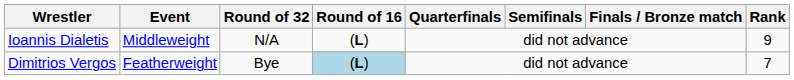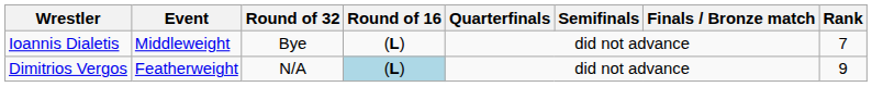 <table class=wikitable style="font-size:90%">
 <tr>
 <th>Wrestler</th>
 <th>Event</th>
 <th>Round of 32</th>
 <th>Round of 16</th>
 <th>Quarterfinals</th>
 <th>Semifinals</th>
 <th>Finals / Bronze match</th>
 <th>Rank</th>
 </tr>
 <tr>
 <td><a href='#'>Ioannis Dialetis</a></td>
 <td><a href='#'>Middleweight</a></td>
-<td align=center>N/A</td>
+<td align=center>Bye</td>
 <td align=center> (<strong>L</strong>)</td>
 <td align=center colspan=3>did not advance</td>
-<td align=center>9</td>
+<td align=center>7</td>
 </tr>
 <tr>
 <td><a href='#'>Dimitrios Vergos</a></td>
 <td><a href='#'>Featherweight</a></td>
-<td align=center>Bye</td>
+<td align=center>N/A</td>
 <td align=center style="background: lightblue;"> (<strong>L</strong>)</td>
 <td align=center colspan=3>did not advance</td>
-<td align=center>7</td>
+<td align=center>9</td>
 </tr>
 </table>
